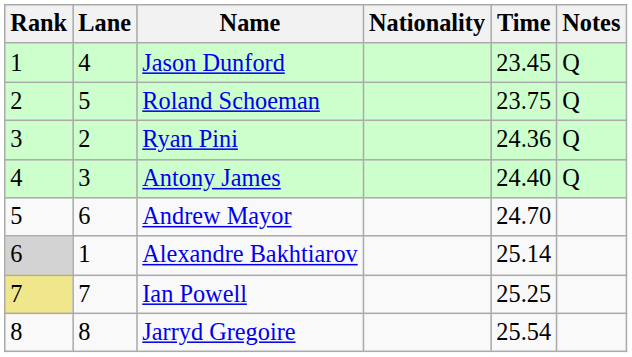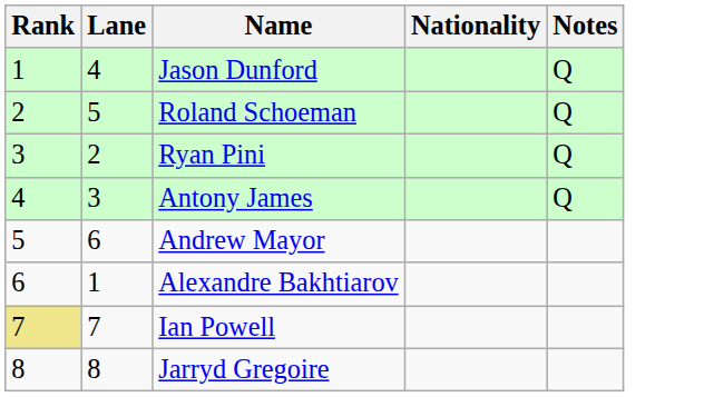 <table class="wikitable">
 <tr>
 <th>Rank</th>
 <th>Lane</th>
 <th>Name</th>
 <th>Nationality</th>
-<th>Time</th>
 <th>Notes</th>
 </tr>
 <tr bgcolor=ccffcc>
 <td>1</td>
 <td>4</td>
 <td><a href='#'>Jason Dunford</a></td>
 <td></td>
-<td>23.45</td>
 <td>Q</td>
 </tr>
 <tr bgcolor=ccffcc>
 <td>2</td>
 <td>5</td>
 <td><a href='#'>Roland Schoeman</a></td>
 <td></td>
-<td>23.75</td>
 <td>Q</td>
 </tr>
 <tr bgcolor=ccffcc>
 <td>3</td>
 <td>2</td>
 <td><a href='#'>Ryan Pini</a></td>
 <td></td>
-<td>24.36</td>
 <td>Q</td>
 </tr>
 <tr bgcolor=ccffcc>
 <td>4</td>
 <td>3</td>
 <td><a href='#'>Antony James</a></td>
 <td></td>
-<td>24.40</td>
 <td>Q</td>
 </tr>
 <tr>
 <td>5</td>
 <td>6</td>
 <td><a href='#'>Andrew Mayor</a></td>
 <td></td>
-<td>24.70</td>
 <td></td>
 </tr>
 <tr>
-<td style="background: lightgrey;">6</td>
+<td>6</td>
 <td>1</td>
 <td><a href='#'>Alexandre Bakhtiarov</a></td>
 <td></td>
-<td>25.14</td>
 <td></td>
 </tr>
 <tr>
 <td style="background: khaki;">7</td>
 <td>7</td>
 <td><a href='#'>Ian Powell</a></td>
 <td></td>
-<td>25.25</td>
 <td></td>
 </tr>
 <tr>
 <td>8</td>
 <td>8</td>
 <td><a href='#'>Jarryd Gregoire</a></td>
 <td></td>
-<td>25.54</td>
 <td></td>
 </tr>
 </table>
